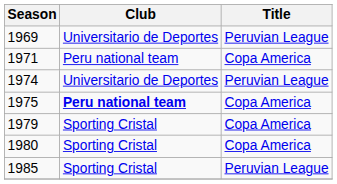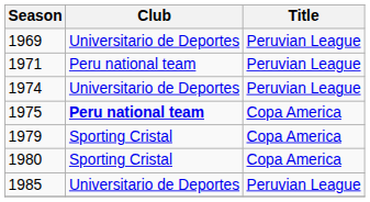 <table class="wikitable">
 <tr>
 <th>Season</th>
 <th>Club</th>
 <th>Title</th>
 </tr>
 <tr>
 <td>1969</td>
 <td><a href='#'>Universitario de Deportes</a></td>
 <td><a href='#'>Peruvian League</a></td>
 </tr>
 <tr>
 <td>1971</td>
 <td><a href='#'>Peru national team</a></td>
-<td><a href='#'>Copa America</a></td>
+<td><a href='#'>Peruvian League</a></td>
 </tr>
 <tr>
 <td>1974</td>
 <td><a href='#'>Universitario de Deportes</a></td>
 <td><a href='#'>Peruvian League</a></td>
 </tr>
 <tr>
 <td>1975</td>
 <td><strong><a href='#'>Peru national team</a></strong></td>
 <td><a href='#'>Copa America</a></td>
 </tr>
 <tr>
 <td>1979</td>
 <td><a href='#'>Sporting Cristal</a></td>
 <td><a href='#'>Copa America</a></td>
 </tr>
 <tr>
 <td>1980</td>
 <td><a href='#'>Sporting Cristal</a></td>
 <td><a href='#'>Copa America</a></td>
 </tr>
 <tr>
 <td>1985</td>
-<td><a href='#'>Sporting Cristal</a></td>
+<td><a href='#'>Universitario de Deportes</a></td>
 <td><a href='#'>Peruvian League</a></td>
 </tr>
 <tr>
 </tr>
 </table>
